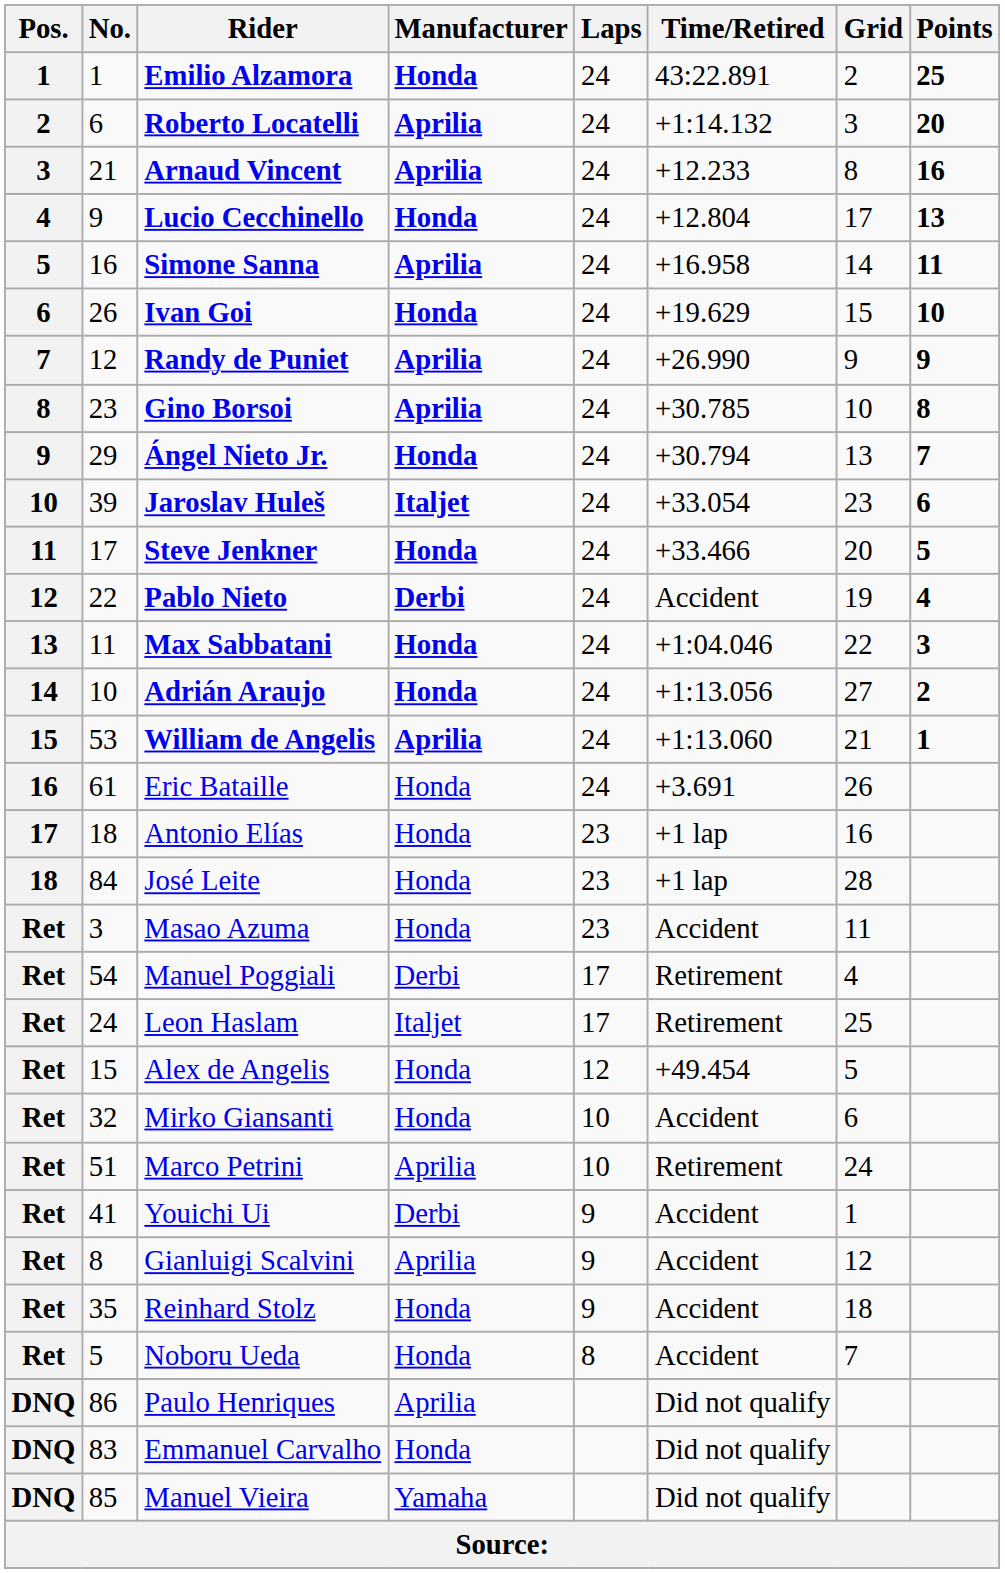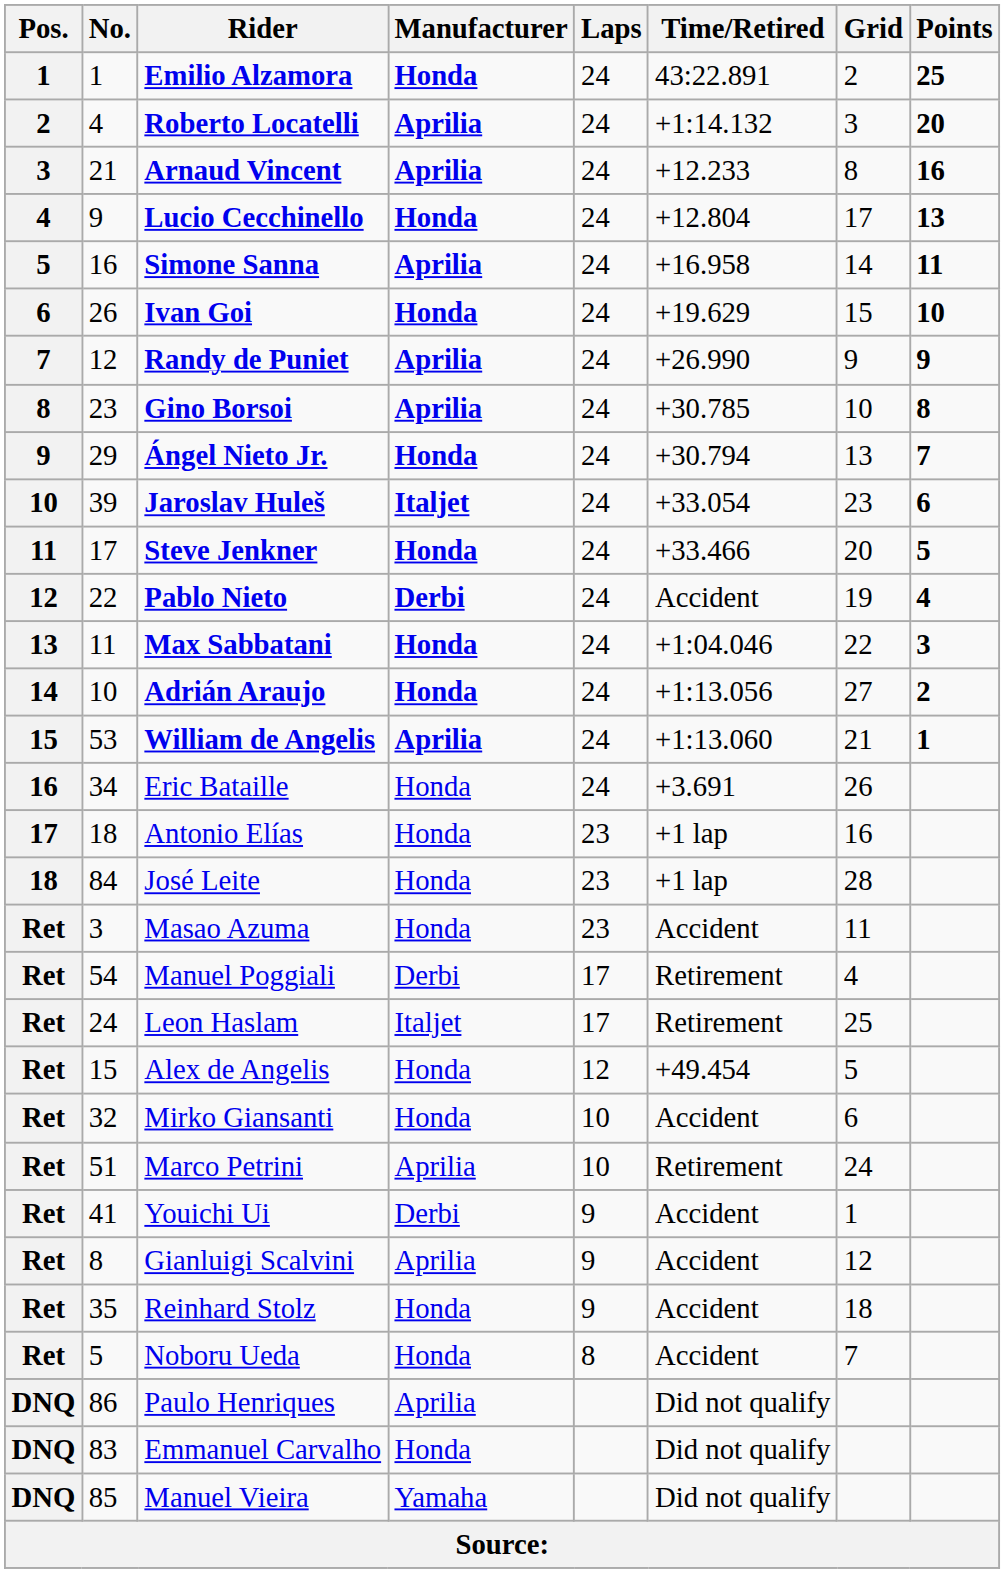 <table class="wikitable" style="font-size: 95%;">
 <tr>
 <th>Pos.</th>
 <th>No.</th>
 <th>Rider</th>
 <th>Manufacturer</th>
 <th>Laps</th>
 <th>Time/Retired</th>
 <th>Grid</th>
 <th>Points</th>
 </tr>
 <tr>
 <th>1</th>
 <td>1</td>
 <td> <strong><a href='#'>Emilio Alzamora</a></strong></td>
 <td><strong><a href='#'>Honda</a></strong></td>
 <td>24</td>
 <td>43:22.891</td>
 <td>2</td>
 <td><strong>25</strong></td>
 </tr>
 <tr>
 <th>2</th>
-<td>6</td>
+<td>4</td>
 <td> <strong><a href='#'>Roberto Locatelli</a></strong></td>
 <td><strong><a href='#'>Aprilia</a></strong></td>
 <td>24</td>
 <td>+1:14.132</td>
 <td>3</td>
 <td><strong>20</strong></td>
 </tr>
 <tr>
 <th>3</th>
 <td>21</td>
 <td> <strong><a href='#'>Arnaud Vincent</a></strong></td>
 <td><strong><a href='#'>Aprilia</a></strong></td>
 <td>24</td>
 <td>+12.233</td>
 <td>8</td>
 <td><strong>16</strong></td>
 </tr>
 <tr>
 <th>4</th>
 <td>9</td>
 <td> <strong><a href='#'>Lucio Cecchinello</a></strong></td>
 <td><strong><a href='#'>Honda</a></strong></td>
 <td>24</td>
 <td>+12.804</td>
 <td>17</td>
 <td><strong>13</strong></td>
 </tr>
 <tr>
 <th>5</th>
 <td>16</td>
 <td> <strong><a href='#'>Simone Sanna</a></strong></td>
 <td><strong><a href='#'>Aprilia</a></strong></td>
 <td>24</td>
 <td>+16.958</td>
 <td>14</td>
 <td><strong>11</strong></td>
 </tr>
 <tr>
 <th>6</th>
 <td>26</td>
 <td> <strong><a href='#'>Ivan Goi</a></strong></td>
 <td><strong><a href='#'>Honda</a></strong></td>
 <td>24</td>
 <td>+19.629</td>
 <td>15</td>
 <td><strong>10</strong></td>
 </tr>
 <tr>
 <th>7</th>
 <td>12</td>
 <td> <strong><a href='#'>Randy de Puniet</a></strong></td>
 <td><strong><a href='#'>Aprilia</a></strong></td>
 <td>24</td>
 <td>+26.990</td>
 <td>9</td>
 <td><strong>9</strong></td>
 </tr>
 <tr>
 <th>8</th>
 <td>23</td>
 <td> <strong><a href='#'>Gino Borsoi</a></strong></td>
 <td><strong><a href='#'>Aprilia</a></strong></td>
 <td>24</td>
 <td>+30.785</td>
 <td>10</td>
 <td><strong>8</strong></td>
 </tr>
 <tr>
 <th>9</th>
 <td>29</td>
 <td> <strong><a href='#'>Ángel Nieto Jr.</a></strong></td>
 <td><strong><a href='#'>Honda</a></strong></td>
 <td>24</td>
 <td>+30.794</td>
 <td>13</td>
 <td><strong>7</strong></td>
 </tr>
 <tr>
 <th>10</th>
 <td>39</td>
 <td> <strong><a href='#'>Jaroslav Huleš</a></strong></td>
 <td><strong><a href='#'>Italjet</a></strong></td>
 <td>24</td>
 <td>+33.054</td>
 <td>23</td>
 <td><strong>6</strong></td>
 </tr>
 <tr>
 <th>11</th>
 <td>17</td>
 <td> <strong><a href='#'>Steve Jenkner</a></strong></td>
 <td><strong><a href='#'>Honda</a></strong></td>
 <td>24</td>
 <td>+33.466</td>
 <td>20</td>
 <td><strong>5</strong></td>
 </tr>
 <tr>
 <th>12</th>
 <td>22</td>
 <td> <strong><a href='#'>Pablo Nieto</a></strong></td>
 <td><strong><a href='#'>Derbi</a></strong></td>
 <td>24</td>
 <td>Accident</td>
 <td>19</td>
 <td><strong>4</strong></td>
 </tr>
 <tr>
 <th>13</th>
 <td>11</td>
 <td> <strong><a href='#'>Max Sabbatani</a></strong></td>
 <td><strong><a href='#'>Honda</a></strong></td>
 <td>24</td>
 <td>+1:04.046</td>
 <td>22</td>
 <td><strong>3</strong></td>
 </tr>
 <tr>
 <th>14</th>
 <td>10</td>
 <td> <strong><a href='#'>Adrián Araujo</a></strong></td>
 <td><strong><a href='#'>Honda</a></strong></td>
 <td>24</td>
 <td>+1:13.056</td>
 <td>27</td>
 <td><strong>2</strong></td>
 </tr>
 <tr>
 <th>15</th>
 <td>53</td>
 <td> <strong><a href='#'>William de Angelis</a></strong></td>
 <td><strong><a href='#'>Aprilia</a></strong></td>
 <td>24</td>
 <td>+1:13.060</td>
 <td>21</td>
 <td><strong>1</strong></td>
 </tr>
 <tr>
 <th>16</th>
-<td>61</td>
+<td>34</td>
 <td> <a href='#'>Eric Bataille</a></td>
 <td><a href='#'>Honda</a></td>
 <td>24</td>
 <td>+3.691</td>
 <td>26</td>
 <td></td>
 </tr>
 <tr>
 <th>17</th>
 <td>18</td>
 <td> <a href='#'>Antonio Elías</a></td>
 <td><a href='#'>Honda</a></td>
 <td>23</td>
 <td>+1 lap</td>
 <td>16</td>
 <td></td>
 </tr>
 <tr>
 <th>18</th>
 <td>84</td>
 <td> <a href='#'>José Leite</a></td>
 <td><a href='#'>Honda</a></td>
 <td>23</td>
 <td>+1 lap</td>
 <td>28</td>
 <td></td>
 </tr>
 <tr>
 <th>Ret</th>
 <td>3</td>
 <td> <a href='#'>Masao Azuma</a></td>
 <td><a href='#'>Honda</a></td>
 <td>23</td>
 <td>Accident</td>
 <td>11</td>
 <td></td>
 </tr>
 <tr>
 <th>Ret</th>
 <td>54</td>
 <td> <a href='#'>Manuel Poggiali</a></td>
 <td><a href='#'>Derbi</a></td>
 <td>17</td>
 <td>Retirement</td>
 <td>4</td>
 <td></td>
 </tr>
 <tr>
 <th>Ret</th>
 <td>24</td>
 <td> <a href='#'>Leon Haslam</a></td>
 <td><a href='#'>Italjet</a></td>
 <td>17</td>
 <td>Retirement</td>
 <td>25</td>
 <td></td>
 </tr>
 <tr>
 <th>Ret</th>
 <td>15</td>
 <td> <a href='#'>Alex de Angelis</a></td>
 <td><a href='#'>Honda</a></td>
 <td>12</td>
 <td>+49.454</td>
 <td>5</td>
 <td></td>
 </tr>
 <tr>
 <th>Ret</th>
 <td>32</td>
 <td> <a href='#'>Mirko Giansanti</a></td>
 <td><a href='#'>Honda</a></td>
 <td>10</td>
 <td>Accident</td>
 <td>6</td>
 <td></td>
 </tr>
 <tr>
 <th>Ret</th>
 <td>51</td>
 <td> <a href='#'>Marco Petrini</a></td>
 <td><a href='#'>Aprilia</a></td>
 <td>10</td>
 <td>Retirement</td>
 <td>24</td>
 <td></td>
 </tr>
 <tr>
 <th>Ret</th>
 <td>41</td>
 <td> <a href='#'>Youichi Ui</a></td>
 <td><a href='#'>Derbi</a></td>
 <td>9</td>
 <td>Accident</td>
 <td>1</td>
 <td></td>
 </tr>
 <tr>
 <th>Ret</th>
 <td>8</td>
 <td> <a href='#'>Gianluigi Scalvini</a></td>
 <td><a href='#'>Aprilia</a></td>
 <td>9</td>
 <td>Accident</td>
 <td>12</td>
 <td></td>
 </tr>
 <tr>
 <th>Ret</th>
 <td>35</td>
 <td> <a href='#'>Reinhard Stolz</a></td>
 <td><a href='#'>Honda</a></td>
 <td>9</td>
 <td>Accident</td>
 <td>18</td>
 <td></td>
 </tr>
 <tr>
 <th>Ret</th>
 <td>5</td>
 <td> <a href='#'>Noboru Ueda</a></td>
 <td><a href='#'>Honda</a></td>
 <td>8</td>
 <td>Accident</td>
 <td>7</td>
 <td></td>
 </tr>
 <tr>
 <th>DNQ</th>
 <td>86</td>
 <td> <a href='#'>Paulo Henriques</a></td>
 <td><a href='#'>Aprilia</a></td>
 <td></td>
 <td>Did not qualify</td>
 <td></td>
 <td></td>
 </tr>
 <tr>
 <th>DNQ</th>
 <td>83</td>
 <td> <a href='#'>Emmanuel Carvalho</a></td>
 <td><a href='#'>Honda</a></td>
 <td></td>
 <td>Did not qualify</td>
 <td></td>
 <td></td>
 </tr>
 <tr>
 <th>DNQ</th>
 <td>85</td>
 <td> <a href='#'>Manuel Vieira</a></td>
 <td><a href='#'>Yamaha</a></td>
 <td></td>
 <td>Did not qualify</td>
 <td></td>
 <td></td>
 </tr>
 <tr>
 <th colspan=8>Source: </th>
 </tr>
 </table>
